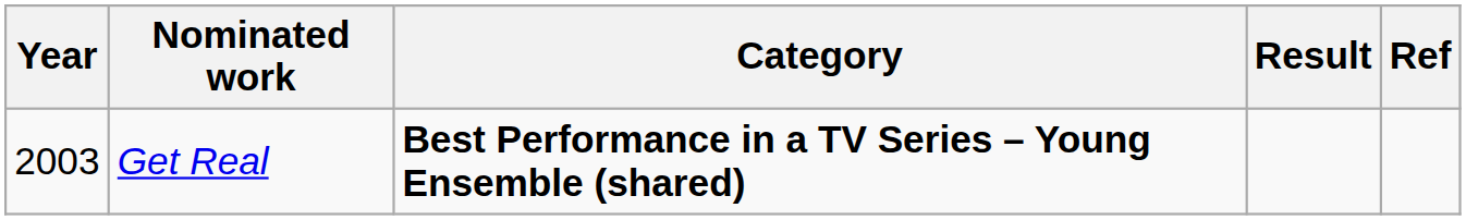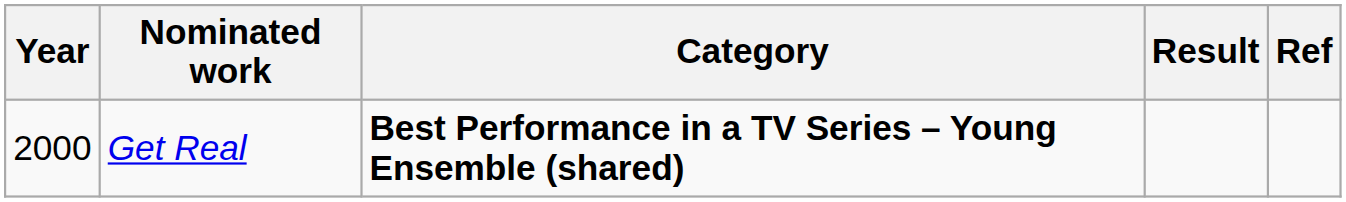 <table class="wikitable">
 <tr>
 <th>Year</th>
 <th>Nominated work</th>
 <th>Category</th>
 <th>Result</th>
 <th>Ref</th>
 </tr>
 <tr>
-<td>2003</td>
+<td>2000</td>
 <td><em><a href='#'>Get Real</a></em></td>
 <td><strong>Best Performance in a TV Series – Young Ensemble (shared)</strong></td>
 <td></td>
 <td></td>
 </tr>
 </table>
